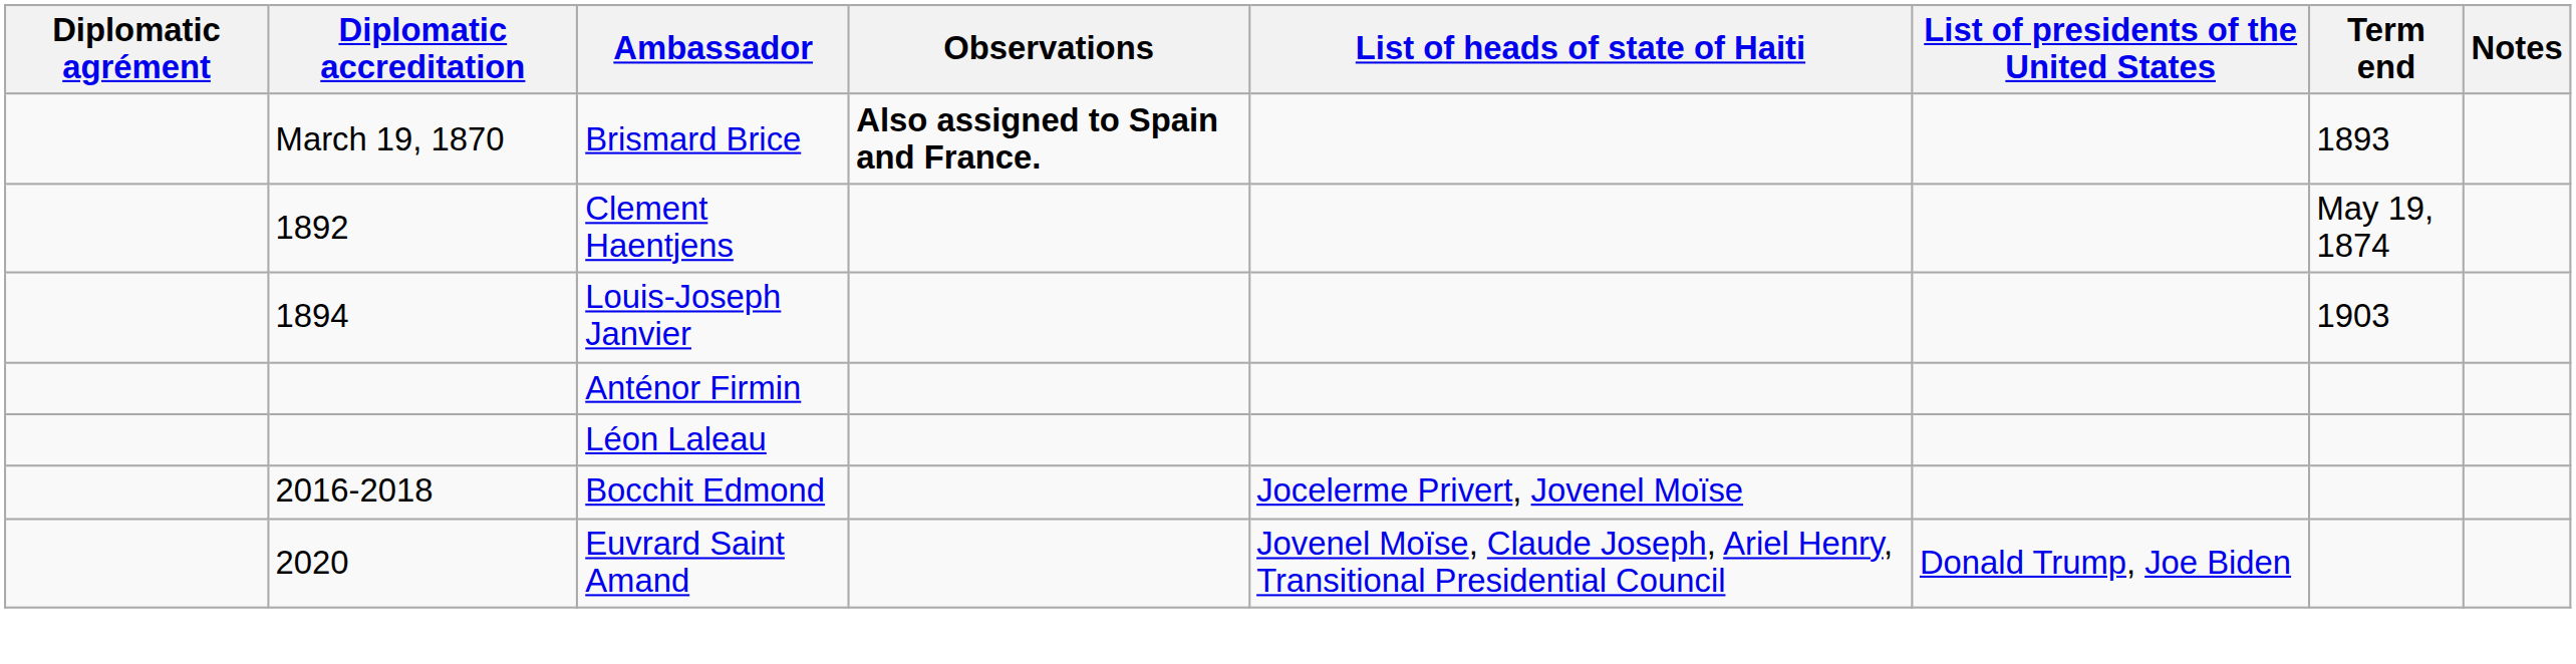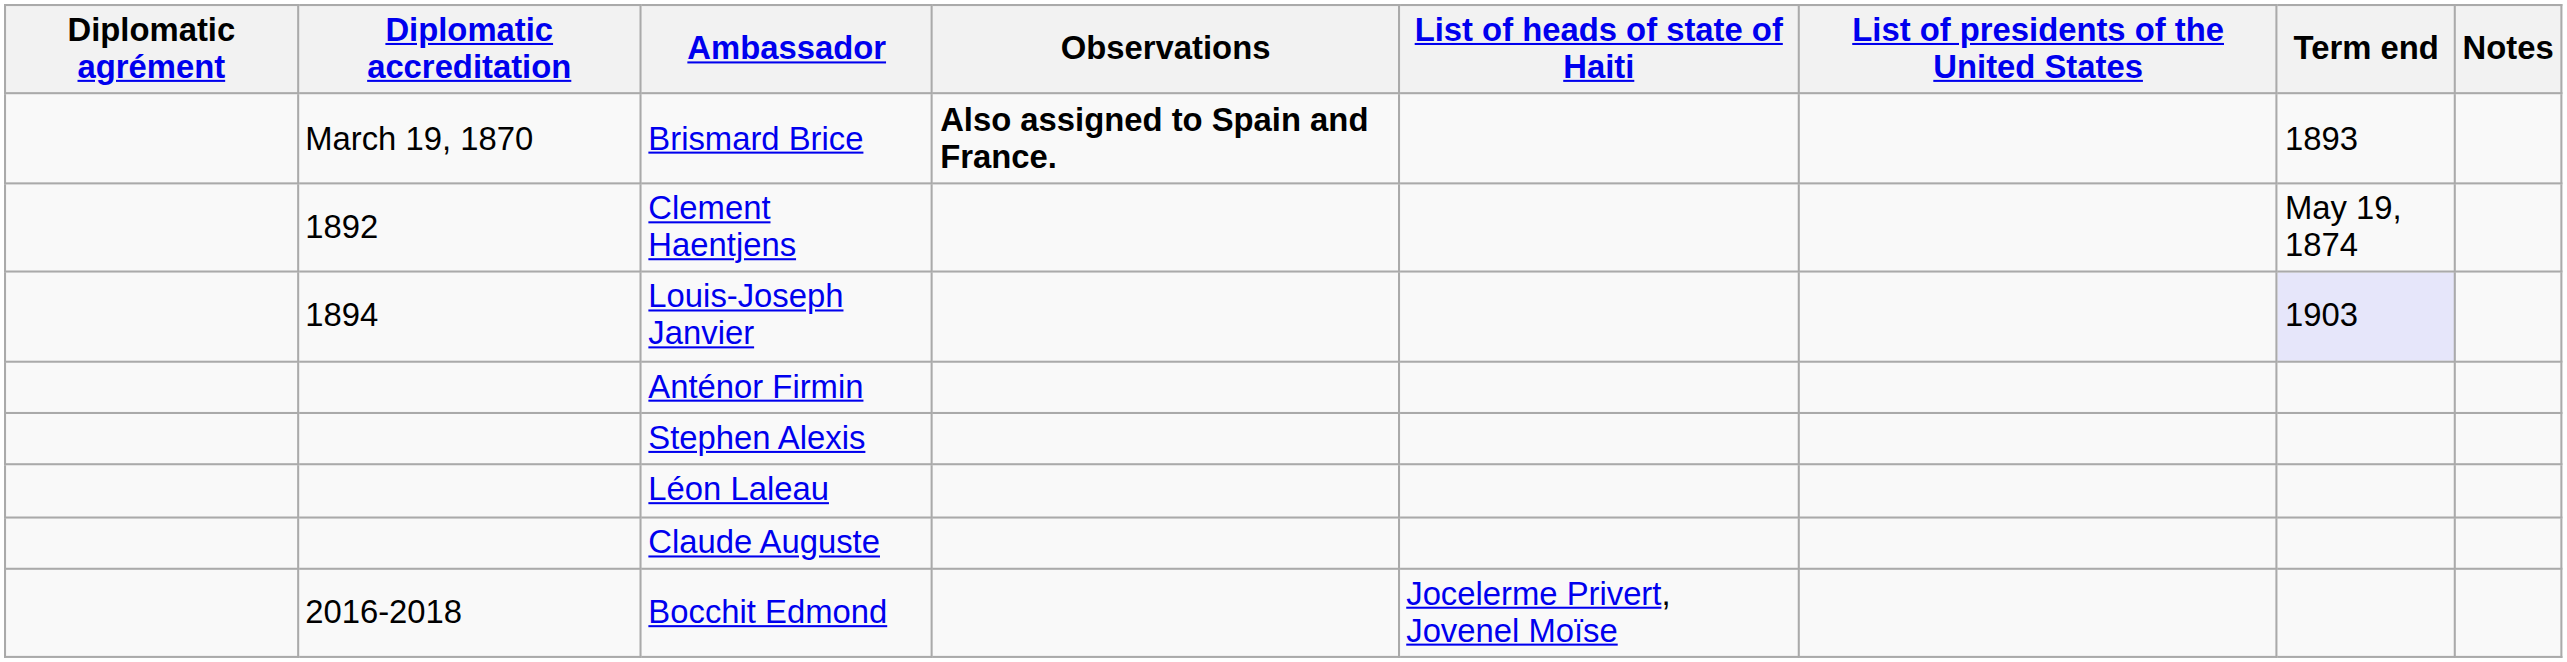 <table class="wikitable sortable">
 <tr>
 <th>Diplomatic <a href='#'>agrément</a></th>
 <th><a href='#'>Diplomatic accreditation</a></th>
 <th><a href='#'>Ambassador</a></th>
 <th>Observations</th>
 <th><a href='#'>List of heads of state of Haiti</a></th>
 <th><a href='#'>List of presidents of the United States</a></th>
 <th>Term end</th>
 <th>Notes</th>
 </tr>
 <tr>
 <td></td>
 <td>March 19, 1870</td>
 <td><a href='#'>Brismard Brice</a></td>
 <td><strong>Also assigned to Spain and France.</strong></td>
 <td></td>
 <td></td>
 <td>1893</td>
 <td></td>
 </tr>
 <tr>
 <td></td>
 <td>1892</td>
 <td><a href='#'>Clement Haentjens</a></td>
 <td></td>
 <td></td>
 <td></td>
 <td>May 19, 1874</td>
 <td></td>
 </tr>
 <tr>
 <td></td>
 <td>1894</td>
 <td><a href='#'>Louis-Joseph Janvier</a></td>
 <td></td>
 <td></td>
 <td></td>
-<td>1903</td>
+<td style="background: lavender;">1903</td>
 <td></td>
 </tr>
 <tr>
 <td></td>
 <td></td>
 <td><a href='#'>Anténor Firmin</a></td>
+<td></td>
+<td></td>
+<td></td>
+<td></td>
+<td></td>
+</tr>
+<tr>
+<td></td>
+<td></td>
+<td><a href='#'>Stephen Alexis</a></td>
 <td></td>
 <td></td>
 <td></td>
 <td></td>
 <td></td>
 </tr>
 <tr>
 <td></td>
 <td></td>
 <td><a href='#'>Léon Laleau</a></td>
 <td></td>
 <td></td>
 <td></td>
 <td></td>
 <td></td>
 </tr>
 <tr>
 <td></td>
+<td></td>
+<td><a href='#'>Claude Auguste</a></td>
+<td></td>
+<td></td>
+<td></td>
+<td></td>
+<td></td>
+</tr>
+<tr>
+<td></td>
 <td>2016-2018</td>
 <td><a href='#'>Bocchit Edmond</a></td>
 <td></td>
 <td><a href='#'>Jocelerme Privert</a>, <a href='#'>Jovenel Moïse</a></td>
 <td></td>
 <td></td>
 <td></td>
 </tr>
-<tr>
-<td></td>
-<td>2020</td>
-<td><a href='#'>Euvrard Saint Amand</a></td>
-<td></td>
-<td><a href='#'>Jovenel Moïse</a>, <a href='#'>Claude Joseph</a>, <a href='#'>Ariel Henry</a>, <a href='#'>Transitional Presidential Council</a></td>
-<td><a href='#'>Donald Trump</a>, <a href='#'>Joe Biden</a></td>
-<td></td>
-<td></td>
-</tr>
 </table>
